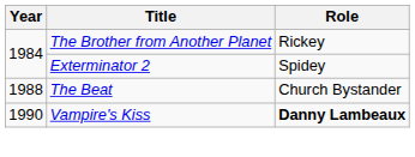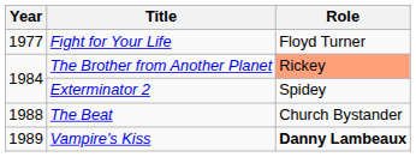 <table class="wikitable">
 <tr>
 <th>Year</th>
 <th>Title</th>
 <th>Role</th>
 </tr>
 <tr>
+<td>1977</td>
+<td><em><a href='#'>Fight for Your Life</a></em></td>
+<td>Floyd Turner</td>
+</tr>
+<tr>
 <td rowspan=2>1984</td>
 <td><em><a href='#'>The Brother from Another Planet</a></em></td>
-<td>Rickey</td>
+<td style="background: lightsalmon;">Rickey</td>
 </tr>
 <tr>
 <td><em><a href='#'>Exterminator 2</a></em></td>
 <td>Spidey</td>
 </tr>
 <tr>
 <td>1988</td>
 <td><em><a href='#'>The Beat</a></em></td>
 <td>Church Bystander</td>
 </tr>
 <tr>
-<td>1990</td>
+<td>1989</td>
 <td><em><a href='#'>Vampire's Kiss</a></em></td>
 <td><strong>Danny Lambeaux</strong></td>
 </tr>
 </table>
